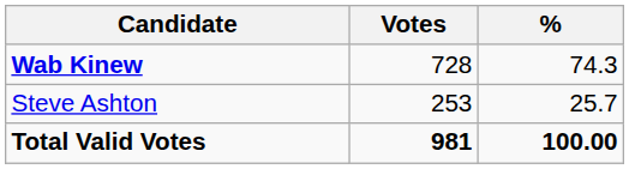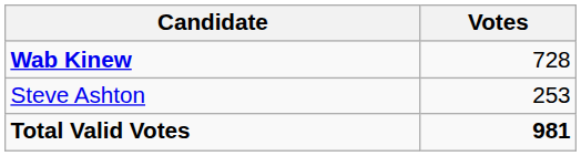 <table class="wikitable" width="400">
 <tr>
 <th align="left">Candidate</th>
 <th align="right">Votes</th>
-<th align="right">%</th>
 </tr>
 <tr>
 <td align="left"><strong><a href='#'>Wab Kinew</a></strong></td>
 <td align="right">728</td>
-<td align="right">74.3</td>
 </tr>
 <tr>
 <td align="left"><a href='#'>Steve Ashton</a></td>
 <td align="right">253</td>
-<td align="right">25.7</td>
 </tr>
 <tr>
 <td align="left"><strong>Total Valid Votes</strong></td>
 <td align="right"><strong>981</strong></td>
-<td align="right"><strong>100.00</strong></td>
 </tr>
 </table>
